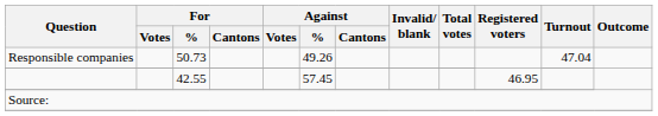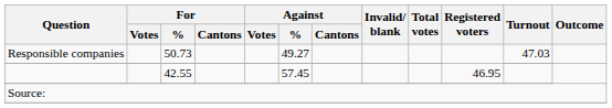 <table class=wikitable style=text-align:right>
 <tr>
 <th rowspan=2>Question</th>
 <th colspan=3>For</th>
 <th colspan=3>Against</th>
 <th rowspan=2>Invalid/<br>blank</th>
 <th rowspan=2>Total<br>votes</th>
 <th rowspan=2>Registered<br>voters</th>
 <th rowspan=2>Turnout</th>
 <th rowspan=2>Outcome</th>
 </tr>
 <tr>
 <th>Votes</th>
 <th>%</th>
 <th>Cantons</th>
 <th>Votes</th>
 <th>%</th>
 <th>Cantons</th>
 </tr>
 <tr>
 <td align=left>Responsible companies</td>
 <td></td>
 <td>50.73</td>
 <td></td>
 <td></td>
-<td>49.26</td>
+<td>49.27</td>
 <td></td>
 <td></td>
 <td></td>
 <td rowspan=2></td>
-<td>47.04</td>
+<td>47.03</td>
 <td></td>
 </tr>
 <tr>
 </tr>
 <tr>
 <td align=left></td>
 <td></td>
 <td>42.55</td>
 <td></td>
 <td></td>
 <td>57.45</td>
 <td></td>
 <td></td>
 <td></td>
 <td>46.95</td>
 <td></td>
 </tr>
 <tr>
 </tr>
 <tr>
 <td colspan=14 align=left>Source: </td>
 </tr>
 <tr>
 </tr>
 </table>
